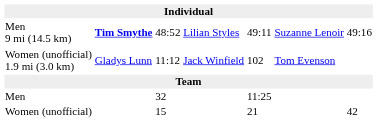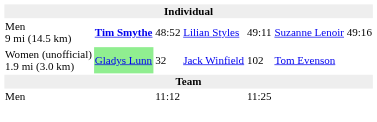 <table>
 <tr>
 <td colspan=7 bgcolor=#eeeeee style=text-align:center;><strong>Individual</strong></td>
 </tr>
 <tr>
 <td>Men<br>9 mi (14.5 km)</td>
 <td><strong><a href='#'>Tim Smythe</a><br></strong></td>
 <td>48:52</td>
 <td><a href='#'>Lilian Styles</a><br></td>
 <td>49:11</td>
 <td><a href='#'>Suzanne Lenoir</a><br></td>
 <td>49:16</td>
 </tr>
 <tr>
 <td>Women (unofficial)<br>1.9 mi (3.0 km)</td>
-<td><a href='#'>Gladys Lunn</a><br></td>
-<td>11:12</td>
+<td style="background: lightgreen;"><a href='#'>Gladys Lunn</a><br></td>
+<td>32</td>
 <td><a href='#'>Jack Winfield</a><br></td>
 <td>102</td>
 <td><a href='#'>Tom Evenson</a><br></td>
 <td></td>
 </tr>
 <tr>
 <td colspan=7 bgcolor=#eeeeee style=text-align:center;><strong>Team</strong></td>
 </tr>
 <tr>
 <td>Men</td>
 <td></td>
-<td>32</td>
+<td>11:12</td>
 <td> <br> </td>
 <td>11:25</td>
 <td></td>
 <td></td>
 </tr>
-<tr>
-<td>Women (unofficial)</td>
-<td></td>
-<td>15</td>
-<td></td>
-<td>21</td>
-<td></td>
-<td>42</td>
-</tr>
 </table>
